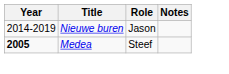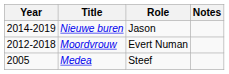 <table class="wikitable sortable">
 <tr>
 <th>Year</th>
 <th>Title</th>
 <th>Role</th>
 <th class="unsortable">Notes</th>
 </tr>
 <tr>
 <td>2014-2019</td>
 <td><em><a href='#'>Nieuwe buren</a></em></td>
 <td>Jason</td>
 <td></td>
 </tr>
 <tr>
-<td><strong>2005</strong></td>
+<td>2012-2018</td>
+<td><em><a href='#'>Moordvrouw</a></em></td>
+<td>Evert Numan</td>
+<td></td>
+</tr>
+<tr>
+<td>2005</td>
 <td><em><a href='#'>Medea</a></em></td>
 <td>Steef</td>
 <td></td>
 </tr>
 </table>
